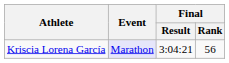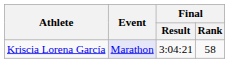 <table class="wikitable" style="font-size:90%">
 <tr>
 <th rowspan="2">Athlete</th>
 <th rowspan="2">Event</th>
 <th colspan="2">Final</th>
 </tr>
 <tr style="font-size:95%">
 <th>Result</th>
 <th>Rank</th>
 </tr>
 <tr align=center>
 <td align=left><a href='#'>Kriscia Lorena García</a></td>
 <td align=left style="background: lavender;"><a href='#'>Marathon</a></td>
 <td>3:04:21</td>
-<td>56</td>
+<td>58</td>
 </tr>
 </table>
